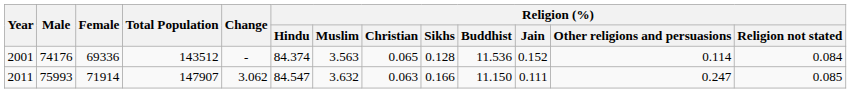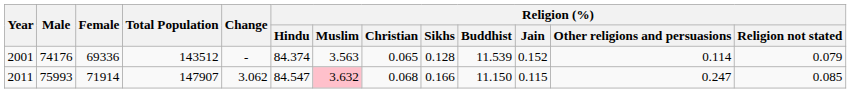 <table class="wikitable">
 <tr>
 <th rowspan="2">Year</th>
 <th rowspan="2">Male</th>
 <th rowspan="2">Female</th>
 <th rowspan="2">Total Population</th>
 <th rowspan="2">Change</th>
 <th colspan="8">Religion (%)</th>
 </tr>
 <tr>
 <th>Hindu</th>
 <th>Muslim</th>
 <th>Christian</th>
 <th>Sikhs</th>
 <th>Buddhist</th>
 <th>Jain</th>
 <th>Other religions and persuasions</th>
 <th>Religion not stated</th>
 </tr>
 <tr>
 <td>2001</td>
 <td style="text-align:right;">74176</td>
 <td style="text-align:right;">69336</td>
 <td style="text-align:right;">143512</td>
 <td style="text-align:center;">-</td>
 <td style="text-align:right;">84.374</td>
 <td style="text-align:right;">3.563</td>
 <td style="text-align:right;">0.065</td>
 <td style="text-align:right;">0.128</td>
-<td style="text-align:right;">11.536</td>
+<td style="text-align:right;">11.539</td>
 <td style="text-align:right;">0.152</td>
 <td style="text-align:right;">0.114</td>
-<td style="text-align:right;">0.084</td>
+<td style="text-align:right;">0.079</td>
 </tr>
 <tr>
 <td>2011</td>
 <td style="text-align:right;">75993</td>
 <td style="text-align:right;">71914</td>
 <td style="text-align:right;">147907</td>
 <td style="text-align:right;">3.062</td>
 <td style="text-align:right;">84.547</td>
-<td style="text-align:right;">3.632</td>
-<td style="text-align:right;">0.063</td>
+<td style="background: pink; text-align:right;">3.632</td>
+<td style="text-align:right;">0.068</td>
 <td style="text-align:right;">0.166</td>
 <td style="text-align:right;">11.150</td>
-<td style="text-align:right;">0.111</td>
+<td style="text-align:right;">0.115</td>
 <td style="text-align:right;">0.247</td>
 <td style="text-align:right;">0.085</td>
 </tr>
 </table>
